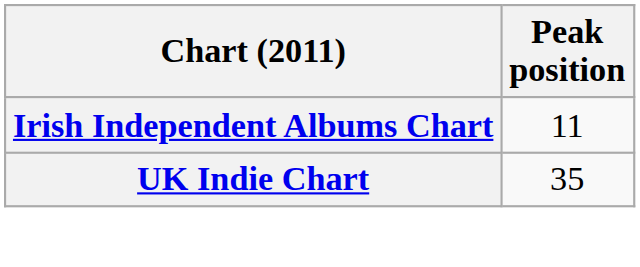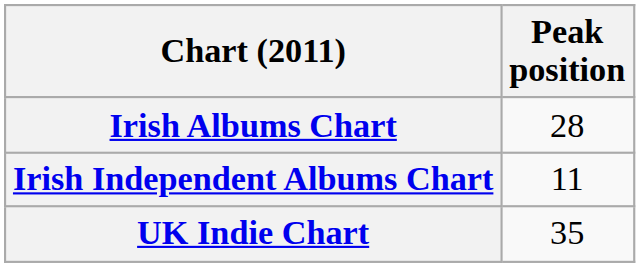 <table class="wikitable sortable plainrowheaders" style="text-align:left">
 <tr>
 <th scope="col">Chart (2011)</th>
 <th scope="col">Peak<br>position</th>
+</tr>
+<tr>
+<th scope="row"><a href='#'>Irish Albums Chart</a></th>
+<td style="text-align:center">28</td>
 </tr>
 <tr>
 <th scope="row"><a href='#'>Irish Independent Albums Chart</a></th>
 <td style="text-align:center">11</td>
 </tr>
 <tr>
 <th scope="row"><a href='#'>UK Indie Chart</a></th>
 <td style="text-align:center">35</td>
 </tr>
 </table>
